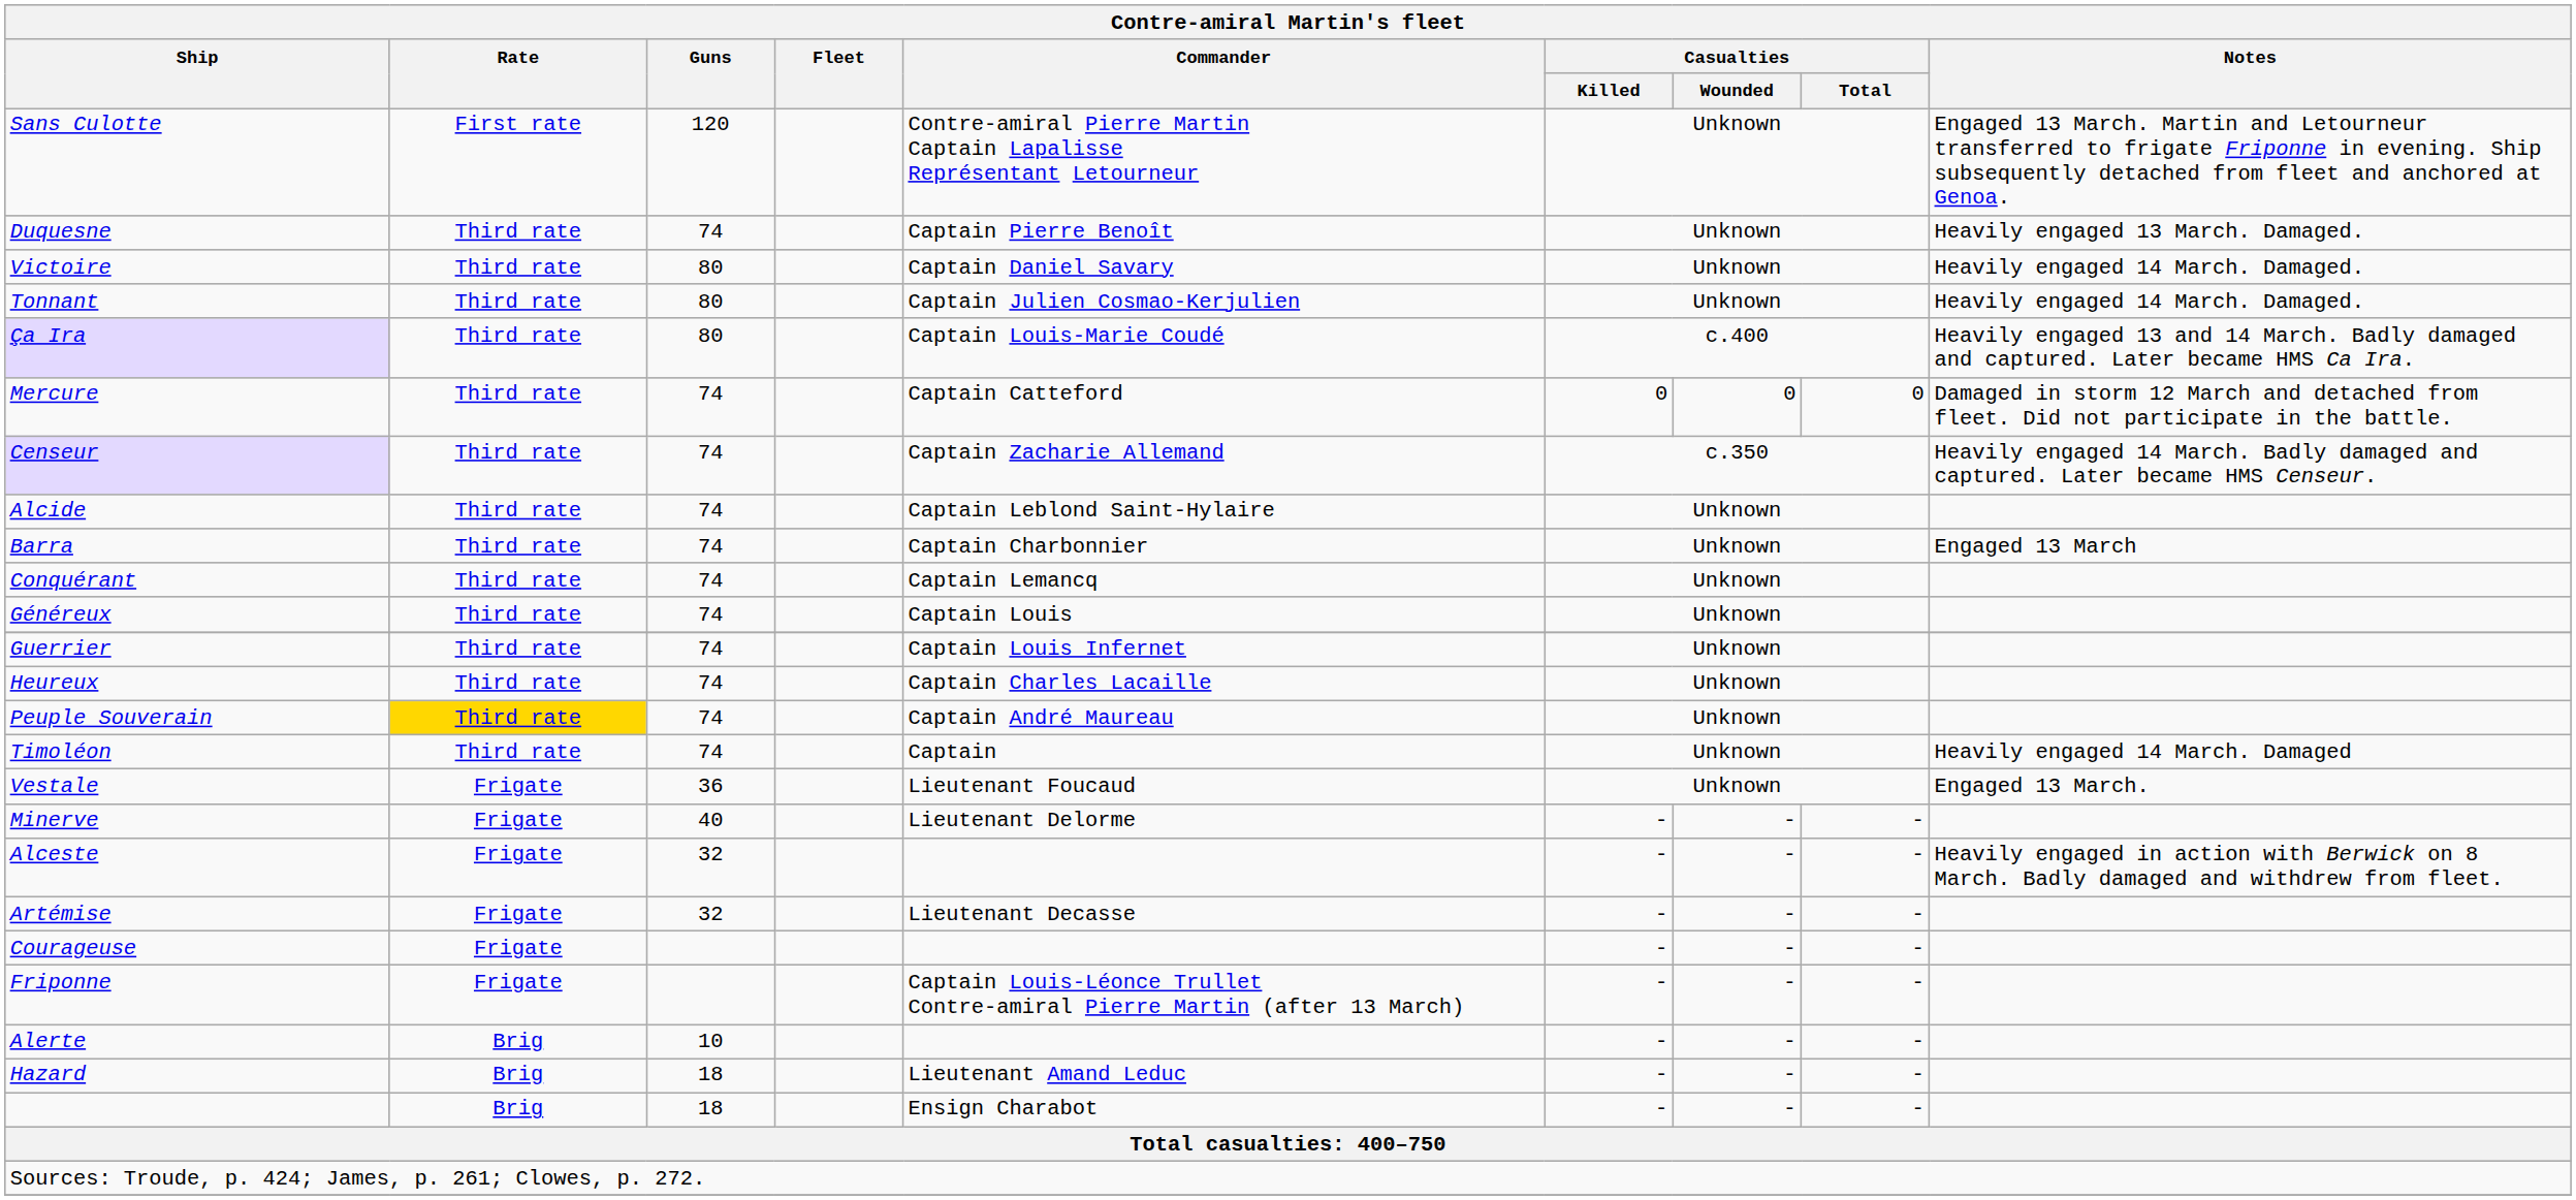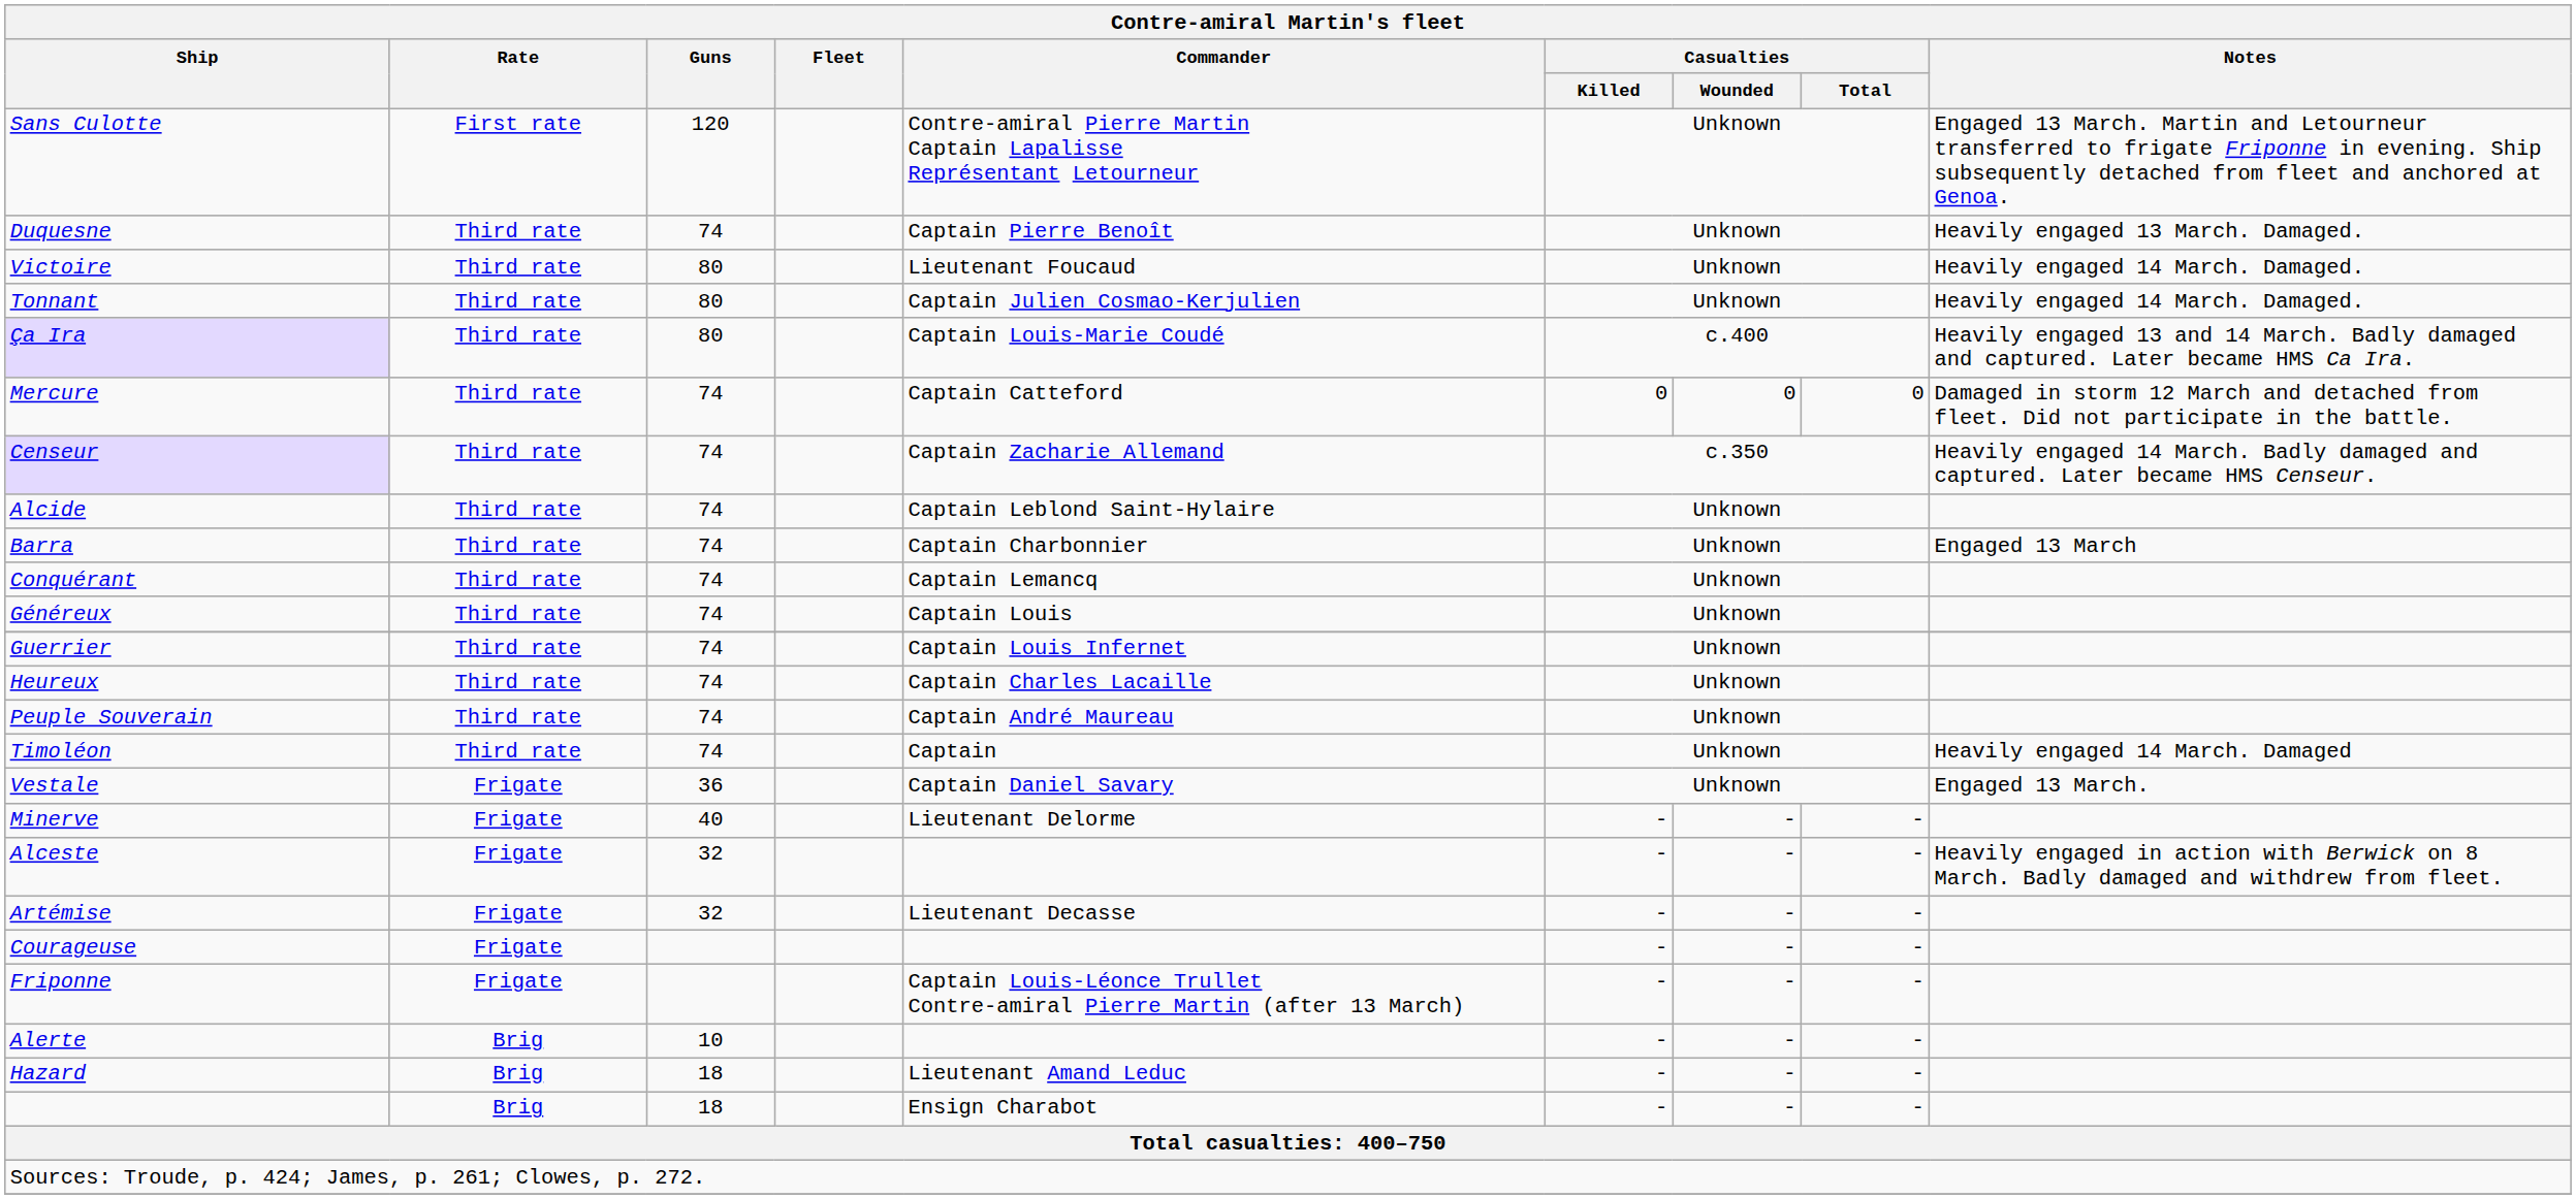 <table class="wikitable" width=100%>
 <tr valign="top">
 <th colspan="11" bgcolor="white">Contre-amiral Martin's fleet</th>
 </tr>
 <tr valign="top"|- valign="top">
 <th width=15%; align= center rowspan=2><small> Ship </small></th>
 <th width=10%; align= center rowspan=2><small> Rate </small></th>
 <th width=5%; align= center rowspan=2><small> Guns </small></th>
 <th width=5%; align= center rowspan=2><small> Fleet </small></th>
 <th width=25%; align= center rowspan=2><small> Commander </small></th>
 <th width=15%; align= center colspan=3><small>Casualties</small></th>
 <th width=25%; align= center rowspan=2><small>Notes</small></th>
 </tr>
 <tr valign="top">
 <th width=5%; align= center><small> Killed </small></th>
 <th width=5%; align= center><small> Wounded </small></th>
 <th width=5%; align= center><small> Total</small></th>
 </tr>
 <tr valign="top">
 <td align= left><a href='#'><em>Sans Culotte</em></a></td>
 <td align= center><a href='#'>First rate</a></td>
 <td align= center>120</td>
 <td align= center></td>
 <td align= left>Contre-amiral <a href='#'>Pierre Martin</a><br>Captain <a href='#'>Lapalisse</a><br><a href='#'>Représentant</a> <a href='#'>Letourneur</a></td>
 <td colspan="3" align="center">Unknown</td>
 <td align= left>Engaged 13 March. Martin and Letourneur transferred to frigate <a href='#'><em>Friponne</em></a> in evening. Ship subsequently detached from fleet and anchored at <a href='#'>Genoa</a>.</td>
 </tr>
 <tr valign="top">
 <td align= left><a href='#'><em>Duquesne</em></a></td>
 <td align= center><a href='#'>Third rate</a></td>
 <td align= center>74</td>
 <td align= center></td>
 <td align= left>Captain <a href='#'>Pierre Benoît</a></td>
 <td colspan="3" align="center">Unknown</td>
 <td align= left>Heavily engaged 13 March. Damaged.</td>
 </tr>
 <tr valign="top">
 <td align= left><a href='#'><em>Victoire</em></a></td>
 <td align= center><a href='#'>Third rate</a></td>
 <td align= center>80</td>
 <td align= center></td>
-<td align= left>Captain <a href='#'>Daniel Savary</a></td>
+<td align= left>Lieutenant Foucaud</td>
 <td colspan="3" align="center">Unknown</td>
 <td align= left>Heavily engaged 14 March. Damaged.</td>
 </tr>
 <tr valign="top">
 <td align= left><a href='#'><em>Tonnant</em></a></td>
 <td align= center><a href='#'>Third rate</a></td>
 <td align= center>80</td>
 <td align= center></td>
 <td align= left>Captain <a href='#'>Julien Cosmao-Kerjulien</a></td>
 <td colspan="3" align="center">Unknown</td>
 <td align= left>Heavily engaged 14 March. Damaged.</td>
 </tr>
 <tr valign="top">
 <td bgcolor="#e3d9ff" align= left><a href='#'><em>Ça Ira</em></a></td>
 <td align= center><a href='#'>Third rate</a></td>
 <td align= center>80</td>
 <td align= center></td>
 <td align= left>Captain <a href='#'>Louis-Marie Coudé</a></td>
 <td colspan="3" align="center">c.400</td>
 <td align= left>Heavily engaged 13 and 14 March. Badly damaged and captured. Later became HMS <em>Ca Ira</em>.</td>
 </tr>
 <tr valign="top">
 <td align= left><a href='#'><em>Mercure</em></a></td>
 <td align= center><a href='#'>Third rate</a></td>
 <td align= center>74</td>
 <td align= center></td>
 <td align= left>Captain Catteford</td>
 <td align= right>0</td>
 <td align= right>0</td>
 <td align= right>0</td>
 <td align= left>Damaged in storm 12 March and detached from fleet. Did not participate in the battle.</td>
 </tr>
 <tr valign="top">
 <td bgcolor="#e3d9ff" align= left><a href='#'><em>Censeur</em></a></td>
 <td align= center><a href='#'>Third rate</a></td>
 <td align= center>74</td>
 <td align= center></td>
 <td align= left>Captain <a href='#'>Zacharie Allemand</a></td>
 <td colspan="3" align="center">c.350</td>
 <td align= left>Heavily engaged 14 March. Badly damaged and captured. Later became HMS <em>Censeur</em>.</td>
 </tr>
 <tr valign="top">
 <td align= left><a href='#'><em>Alcide</em></a></td>
 <td align= center><a href='#'>Third rate</a></td>
 <td align= center>74</td>
 <td align= center></td>
 <td align= left>Captain Leblond Saint-Hylaire</td>
 <td colspan="3" align="center">Unknown</td>
 <td align= left></td>
 </tr>
 <tr valign="top">
 <td align= left><a href='#'><em>Barra</em></a></td>
 <td align= center><a href='#'>Third rate</a></td>
 <td align= center>74</td>
 <td align= center></td>
 <td align= left>Captain Charbonnier</td>
 <td colspan="3" align="center">Unknown</td>
 <td align= left>Engaged 13 March</td>
 </tr>
 <tr valign="top">
 <td align= left><a href='#'><em>Conquérant</em></a></td>
 <td align= center><a href='#'>Third rate</a></td>
 <td align= center>74</td>
 <td align= center></td>
 <td align= left>Captain Lemancq</td>
 <td colspan="3" align="center">Unknown</td>
 <td align= left></td>
 </tr>
 <tr valign="top">
 <td align= left><a href='#'><em>Généreux</em></a></td>
 <td align= center><a href='#'>Third rate</a></td>
 <td align= center>74</td>
 <td align= center></td>
 <td align= left>Captain Louis</td>
 <td colspan="3" align="center">Unknown</td>
 <td align= left></td>
 </tr>
 <tr valign="top">
 </tr>
 <tr valign="top">
 <td align= left><a href='#'><em>Guerrier</em></a></td>
 <td align= center><a href='#'>Third rate</a></td>
 <td align= center>74</td>
 <td align= center></td>
 <td align= left>Captain <a href='#'>Louis Infernet</a></td>
 <td colspan="3" align="center">Unknown</td>
 <td align= left></td>
 </tr>
 <tr valign="top">
 <td align= left><a href='#'><em>Heureux</em></a></td>
 <td align= center><a href='#'>Third rate</a></td>
 <td align= center>74</td>
 <td align= center></td>
 <td align= left>Captain <a href='#'>Charles Lacaille</a></td>
 <td colspan="3" align="center">Unknown</td>
 <td align= left></td>
 </tr>
 <tr valign="top">
 <td align= left><a href='#'><em>Peuple Souverain</em></a></td>
-<td align= center style="background: gold;"><a href='#'>Third rate</a></td>
+<td align= center><a href='#'>Third rate</a></td>
 <td align= center>74</td>
 <td align= center></td>
 <td align= left>Captain <a href='#'>André Maureau</a></td>
 <td colspan="3" align="center">Unknown</td>
 <td align= left></td>
 </tr>
 <tr valign="top">
 <td align= left><a href='#'><em>Timoléon</em></a></td>
 <td align= center><a href='#'>Third rate</a></td>
 <td align= center>74</td>
 <td align= center></td>
 <td align= left>Captain </td>
 <td colspan="3" align="center">Unknown</td>
 <td align= left>Heavily engaged 14 March. Damaged</td>
 </tr>
 <tr valign="top">
 <td align= left><a href='#'><em>Vestale</em></a></td>
 <td align= center><a href='#'>Frigate</a></td>
 <td align= center>36</td>
 <td align= center></td>
-<td align= left>Lieutenant Foucaud</td>
+<td align= left>Captain <a href='#'>Daniel Savary</a></td>
 <td colspan="3" align="center">Unknown</td>
 <td align= left>Engaged 13 March.</td>
 </tr>
 <tr valign="top">
 <td align= left><a href='#'><em>Minerve</em></a></td>
 <td align= center><a href='#'>Frigate</a></td>
 <td align= center>40</td>
 <td align= center></td>
 <td align= left>Lieutenant Delorme</td>
 <td align= right>-</td>
 <td align= right>-</td>
 <td align= right>-</td>
 <td align= left></td>
 </tr>
 <tr valign="top">
 <td align= left><a href='#'><em>Alceste</em></a></td>
 <td align= center><a href='#'>Frigate</a></td>
 <td align= center>32</td>
 <td align= center></td>
 <td align= left></td>
 <td align= right>-</td>
 <td align= right>-</td>
 <td align= right>-</td>
 <td align= left>Heavily engaged in action with <em>Berwick</em> on 8 March. Badly damaged and withdrew from fleet.</td>
 </tr>
 <tr valign="top">
 <td align= left><a href='#'><em>Artémise</em></a></td>
 <td align= center><a href='#'>Frigate</a></td>
 <td align= center>32</td>
 <td align= center></td>
 <td align= left>Lieutenant Decasse</td>
 <td align= right>-</td>
 <td align= right>-</td>
 <td align= right>-</td>
 <td align= left></td>
 </tr>
 <tr valign="top">
 <td align= left><a href='#'><em>Courageuse</em></a></td>
 <td align= center><a href='#'>Frigate</a></td>
 <td align= center></td>
 <td align= center></td>
 <td align= left></td>
 <td align= right>-</td>
 <td align= right>-</td>
 <td align= right>-</td>
 <td align= left></td>
 </tr>
 <tr valign="top">
 <td align= left><a href='#'><em>Friponne</em></a></td>
 <td align= center><a href='#'>Frigate</a></td>
 <td align= center></td>
 <td align= center></td>
 <td align= left>Captain <a href='#'>Louis-Léonce Trullet</a><br>Contre-amiral <a href='#'>Pierre Martin</a> (after 13 March)</td>
 <td align= right>-</td>
 <td align= right>-</td>
 <td align= right>-</td>
 <td align= left></td>
 </tr>
 <tr style="vertical-align:top;">
 <td align= left><a href='#'><em>Alerte</em></a></td>
 <td align= center><a href='#'>Brig</a></td>
 <td align= center>10</td>
 <td align= center></td>
 <td align= left></td>
 <td align= right>-</td>
 <td align= right>-</td>
 <td align= right>-</td>
 <td align= left></td>
 </tr>
 <tr style="vertical-align:top;">
 <td align= left><a href='#'><em>Hazard</em></a></td>
 <td align= center><a href='#'>Brig</a></td>
 <td align= center>18</td>
 <td align= center></td>
 <td align= left>Lieutenant <a href='#'>Amand Leduc</a></td>
 <td align= right>-</td>
 <td align= right>-</td>
 <td align= right>-</td>
 <td align= left></td>
 </tr>
 <tr style="vertical-align:top;">
 <td align= left></td>
 <td align= center><a href='#'>Brig</a></td>
 <td align= center>18</td>
 <td align= center></td>
 <td align= left>Ensign Charabot</td>
 <td align= right>-</td>
 <td align= right>-</td>
 <td align= right>-</td>
 <td align= left></td>
 </tr>
 <tr valign="top">
 <th colspan="11" bgcolor="white">Total casualties: 400–750 </th>
 </tr>
 <tr valign="top">
 <td colspan="11" align="left">Sources: Troude, p. 424; James, p. 261; Clowes, p. 272.</td>
 </tr>
 <tr>
 </tr>
 </table>
